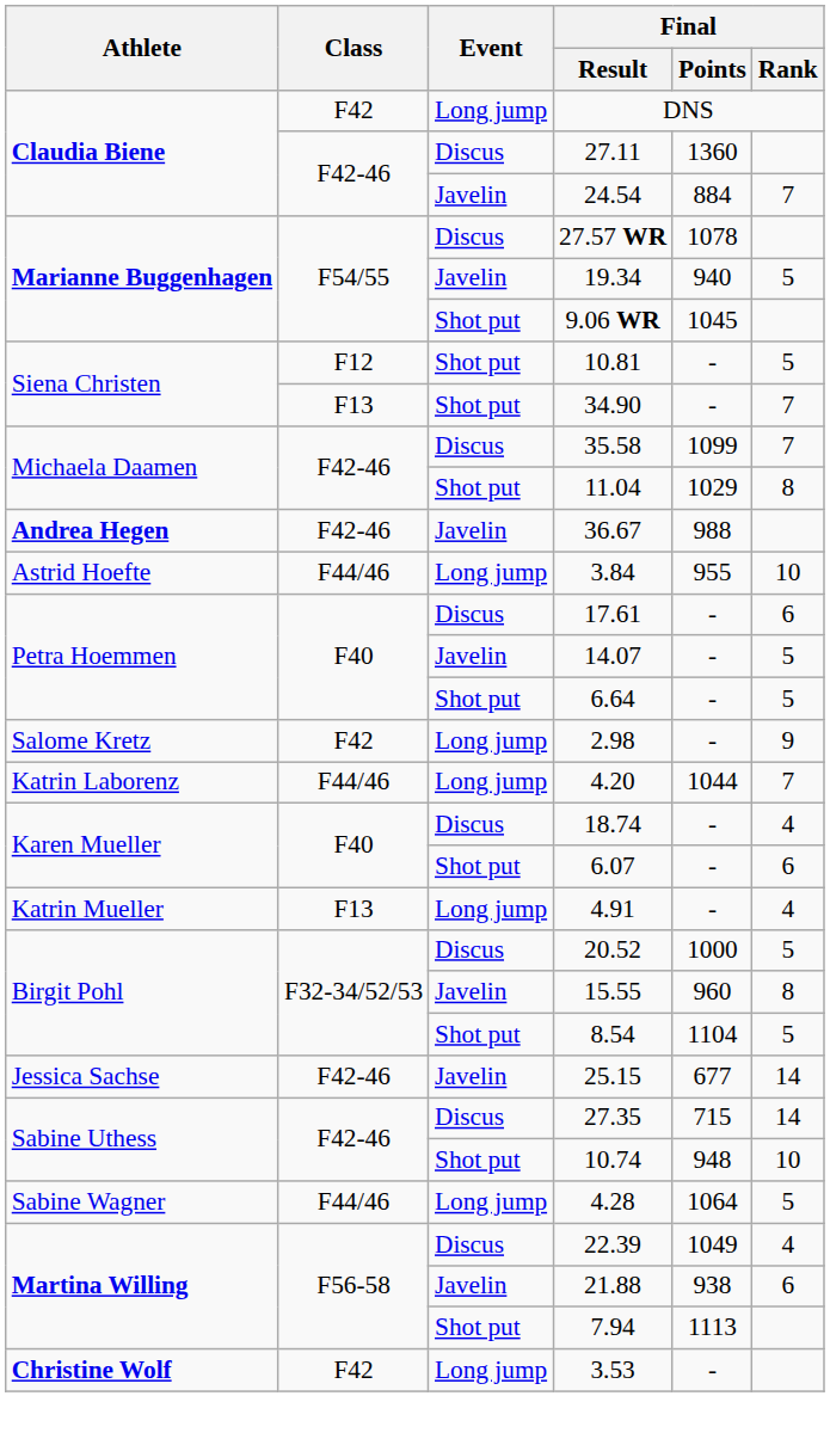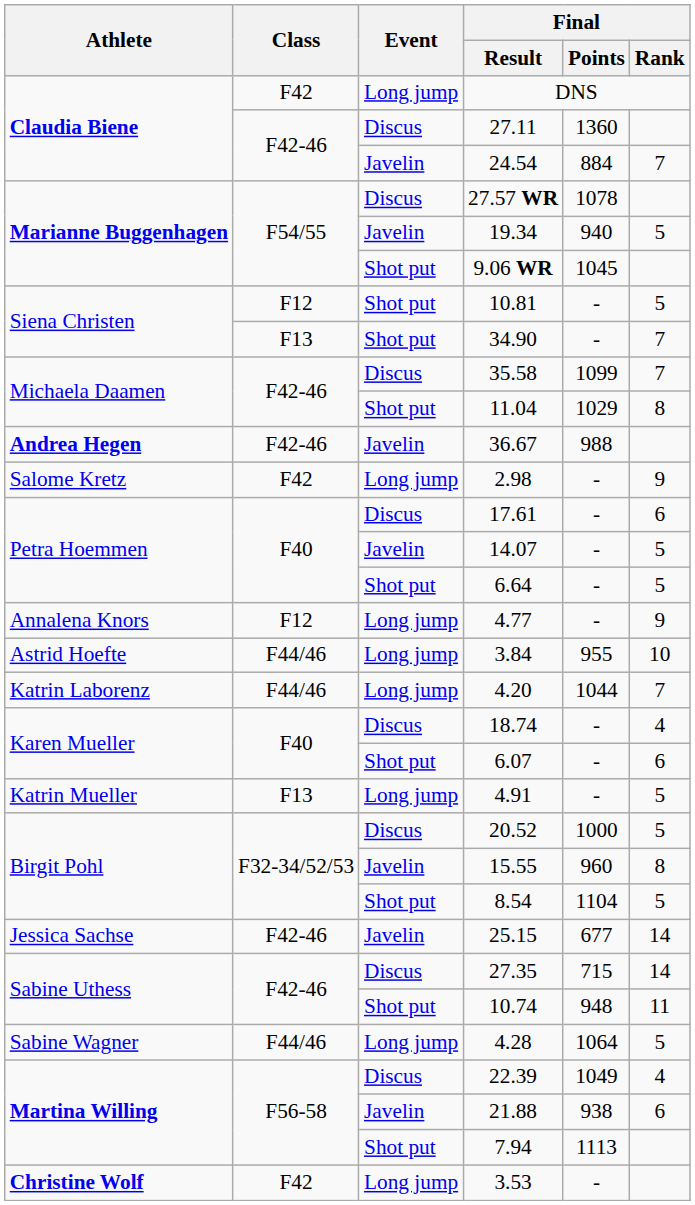 <table class=wikitable style="font-size:90%">
 <tr>
 <th rowspan="2">Athlete</th>
 <th rowspan="2">Class</th>
 <th rowspan="2">Event</th>
 <th colspan="3">Final</th>
 </tr>
 <tr>
 <th>Result</th>
 <th>Points</th>
 <th>Rank</th>
 </tr>
 <tr>
 <td rowspan="3"><strong><a href='#'>Claudia Biene</a></strong></td>
 <td style="text-align:center;">F42</td>
 <td><a href='#'>Long jump</a></td>
 <td style="text-align:center;" colspan="3">DNS</td>
 </tr>
 <tr>
 <td rowspan="2" style="text-align:center;">F42-46</td>
 <td><a href='#'>Discus</a></td>
 <td style="text-align:center;">27.11</td>
 <td style="text-align:center;">1360</td>
 <td style="text-align:center;"></td>
 </tr>
 <tr>
 <td><a href='#'>Javelin</a></td>
 <td style="text-align:center;">24.54</td>
 <td style="text-align:center;">884</td>
 <td style="text-align:center;">7</td>
 </tr>
 <tr>
 <td rowspan="3"><strong><a href='#'>Marianne Buggenhagen</a></strong></td>
 <td rowspan="3" style="text-align:center;">F54/55</td>
 <td><a href='#'>Discus</a></td>
 <td style="text-align:center;">27.57 <strong>WR</strong></td>
 <td style="text-align:center;">1078</td>
 <td style="text-align:center;"></td>
 </tr>
 <tr>
 <td><a href='#'>Javelin</a></td>
 <td style="text-align:center;">19.34</td>
 <td style="text-align:center;">940</td>
 <td style="text-align:center;">5</td>
 </tr>
 <tr>
 <td><a href='#'>Shot put</a></td>
 <td style="text-align:center;">9.06 <strong>WR</strong></td>
 <td style="text-align:center;">1045</td>
 <td style="text-align:center;"></td>
 </tr>
 <tr>
 <td rowspan="2"><a href='#'>Siena Christen</a></td>
 <td style="text-align:center;">F12</td>
 <td><a href='#'>Shot put</a></td>
 <td style="text-align:center;">10.81</td>
 <td style="text-align:center;">-</td>
 <td style="text-align:center;">5</td>
 </tr>
 <tr>
 <td style="text-align:center;">F13</td>
 <td><a href='#'>Shot put</a></td>
 <td style="text-align:center;">34.90</td>
 <td style="text-align:center;">-</td>
 <td style="text-align:center;">7</td>
 </tr>
 <tr>
 <td rowspan="2"><a href='#'>Michaela Daamen</a></td>
 <td rowspan="2" style="text-align:center;">F42-46</td>
 <td><a href='#'>Discus</a></td>
 <td style="text-align:center;">35.58</td>
 <td style="text-align:center;">1099</td>
 <td style="text-align:center;">7</td>
 </tr>
 <tr>
 <td><a href='#'>Shot put</a></td>
 <td style="text-align:center;">11.04</td>
 <td style="text-align:center;">1029</td>
 <td style="text-align:center;">8</td>
 </tr>
 <tr>
 <td><strong><a href='#'>Andrea Hegen</a></strong></td>
 <td style="text-align:center;">F42-46</td>
 <td><a href='#'>Javelin</a></td>
 <td style="text-align:center;">36.67</td>
 <td style="text-align:center;">988</td>
 <td style="text-align:center;"></td>
 </tr>
 <tr>
-<td><a href='#'>Astrid Hoefte</a></td>
-<td style="text-align:center;">F44/46</td>
+<td><a href='#'>Salome Kretz</a></td>
+<td style="text-align:center;">F42</td>
 <td><a href='#'>Long jump</a></td>
-<td style="text-align:center;">3.84</td>
-<td style="text-align:center;">955</td>
-<td style="text-align:center;">10</td>
+<td style="text-align:center;">2.98</td>
+<td style="text-align:center;">-</td>
+<td style="text-align:center;">9</td>
 </tr>
 <tr>
 <td rowspan="3"><a href='#'>Petra Hoemmen</a></td>
 <td rowspan="3" style="text-align:center;">F40</td>
 <td><a href='#'>Discus</a></td>
 <td style="text-align:center;">17.61</td>
 <td style="text-align:center;">-</td>
 <td style="text-align:center;">6</td>
 </tr>
 <tr>
 <td><a href='#'>Javelin</a></td>
 <td style="text-align:center;">14.07</td>
 <td style="text-align:center;">-</td>
 <td style="text-align:center;">5</td>
 </tr>
 <tr>
 <td><a href='#'>Shot put</a></td>
 <td style="text-align:center;">6.64</td>
 <td style="text-align:center;">-</td>
 <td style="text-align:center;">5</td>
 </tr>
 <tr>
-<td><a href='#'>Salome Kretz</a></td>
-<td style="text-align:center;">F42</td>
+<td><a href='#'>Annalena Knors</a></td>
+<td style="text-align:center;">F12</td>
 <td><a href='#'>Long jump</a></td>
-<td style="text-align:center;">2.98</td>
+<td style="text-align:center;">4.77</td>
 <td style="text-align:center;">-</td>
 <td style="text-align:center;">9</td>
+</tr>
+<tr>
+<td><a href='#'>Astrid Hoefte</a></td>
+<td style="text-align:center;">F44/46</td>
+<td><a href='#'>Long jump</a></td>
+<td style="text-align:center;">3.84</td>
+<td style="text-align:center;">955</td>
+<td style="text-align:center;">10</td>
 </tr>
 <tr>
 <td><a href='#'>Katrin Laborenz</a></td>
 <td style="text-align:center;">F44/46</td>
 <td><a href='#'>Long jump</a></td>
 <td style="text-align:center;">4.20</td>
 <td style="text-align:center;">1044</td>
 <td style="text-align:center;">7</td>
 </tr>
 <tr>
 <td rowspan="2"><a href='#'>Karen Mueller</a></td>
 <td rowspan="2" style="text-align:center;">F40</td>
 <td><a href='#'>Discus</a></td>
 <td style="text-align:center;">18.74</td>
 <td style="text-align:center;">-</td>
 <td style="text-align:center;">4</td>
 </tr>
 <tr>
 <td><a href='#'>Shot put</a></td>
 <td style="text-align:center;">6.07</td>
 <td style="text-align:center;">-</td>
 <td style="text-align:center;">6</td>
 </tr>
 <tr>
 <td><a href='#'>Katrin Mueller</a></td>
 <td style="text-align:center;">F13</td>
 <td><a href='#'>Long jump</a></td>
 <td style="text-align:center;">4.91</td>
 <td style="text-align:center;">-</td>
-<td style="text-align:center;">4</td>
+<td style="text-align:center;">5</td>
 </tr>
 <tr>
 <td rowspan="3"><a href='#'>Birgit Pohl</a></td>
 <td rowspan="3" style="text-align:center;">F32-34/52/53</td>
 <td><a href='#'>Discus</a></td>
 <td style="text-align:center;">20.52</td>
 <td style="text-align:center;">1000</td>
 <td style="text-align:center;">5</td>
 </tr>
 <tr>
 <td><a href='#'>Javelin</a></td>
 <td style="text-align:center;">15.55</td>
 <td style="text-align:center;">960</td>
 <td style="text-align:center;">8</td>
 </tr>
 <tr>
 <td><a href='#'>Shot put</a></td>
 <td style="text-align:center;">8.54</td>
 <td style="text-align:center;">1104</td>
 <td style="text-align:center;">5</td>
 </tr>
 <tr>
 <td><a href='#'>Jessica Sachse</a></td>
 <td style="text-align:center;">F42-46</td>
 <td><a href='#'>Javelin</a></td>
 <td style="text-align:center;">25.15</td>
 <td style="text-align:center;">677</td>
 <td style="text-align:center;">14</td>
 </tr>
 <tr>
 <td rowspan="2"><a href='#'>Sabine Uthess</a></td>
 <td rowspan="2" style="text-align:center;">F42-46</td>
 <td><a href='#'>Discus</a></td>
 <td style="text-align:center;">27.35</td>
 <td style="text-align:center;">715</td>
 <td style="text-align:center;">14</td>
 </tr>
 <tr>
 <td><a href='#'>Shot put</a></td>
 <td style="text-align:center;">10.74</td>
 <td style="text-align:center;">948</td>
-<td style="text-align:center;">10</td>
+<td style="text-align:center;">11</td>
 </tr>
 <tr>
 <td><a href='#'>Sabine Wagner</a></td>
 <td style="text-align:center;">F44/46</td>
 <td><a href='#'>Long jump</a></td>
 <td style="text-align:center;">4.28</td>
 <td style="text-align:center;">1064</td>
 <td style="text-align:center;">5</td>
 </tr>
 <tr>
 <td rowspan="3"><strong><a href='#'>Martina Willing</a></strong></td>
 <td rowspan="3" style="text-align:center;">F56-58</td>
 <td><a href='#'>Discus</a></td>
 <td style="text-align:center;">22.39</td>
 <td style="text-align:center;">1049</td>
 <td style="text-align:center;">4</td>
 </tr>
 <tr>
 <td><a href='#'>Javelin</a></td>
 <td style="text-align:center;">21.88</td>
 <td style="text-align:center;">938</td>
 <td style="text-align:center;">6</td>
 </tr>
 <tr>
 <td><a href='#'>Shot put</a></td>
 <td style="text-align:center;">7.94</td>
 <td style="text-align:center;">1113</td>
 <td style="text-align:center;"></td>
 </tr>
 <tr>
 <td><strong><a href='#'>Christine Wolf</a></strong></td>
 <td style="text-align:center;">F42</td>
 <td><a href='#'>Long jump</a></td>
 <td style="text-align:center;">3.53</td>
 <td style="text-align:center;">-</td>
 <td style="text-align:center;"></td>
 </tr>
 </table>
